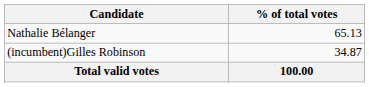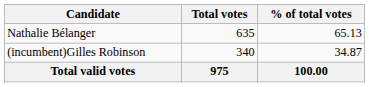 <table class="wikitable" width="475">
 <tr>
 <th align="left">Candidate</th>
+<th align="right">Total votes</th>
 <th align="right">% of total votes</th>
 </tr>
 <tr>
 <td align="left">Nathalie Bélanger</td>
+<td align="right">635</td>
 <td align="right">65.13</td>
 </tr>
 <tr>
 <td align="left">(incumbent)Gilles Robinson</td>
+<td align="right">340</td>
 <td align="right">34.87</td>
 </tr>
 <tr bgcolor="#EEEEEE">
 <th align="left">Total valid votes</th>
+<th align="right"><strong>975</strong></th>
 <th align="right"><strong>100.00</strong></th>
 </tr>
 </table>
